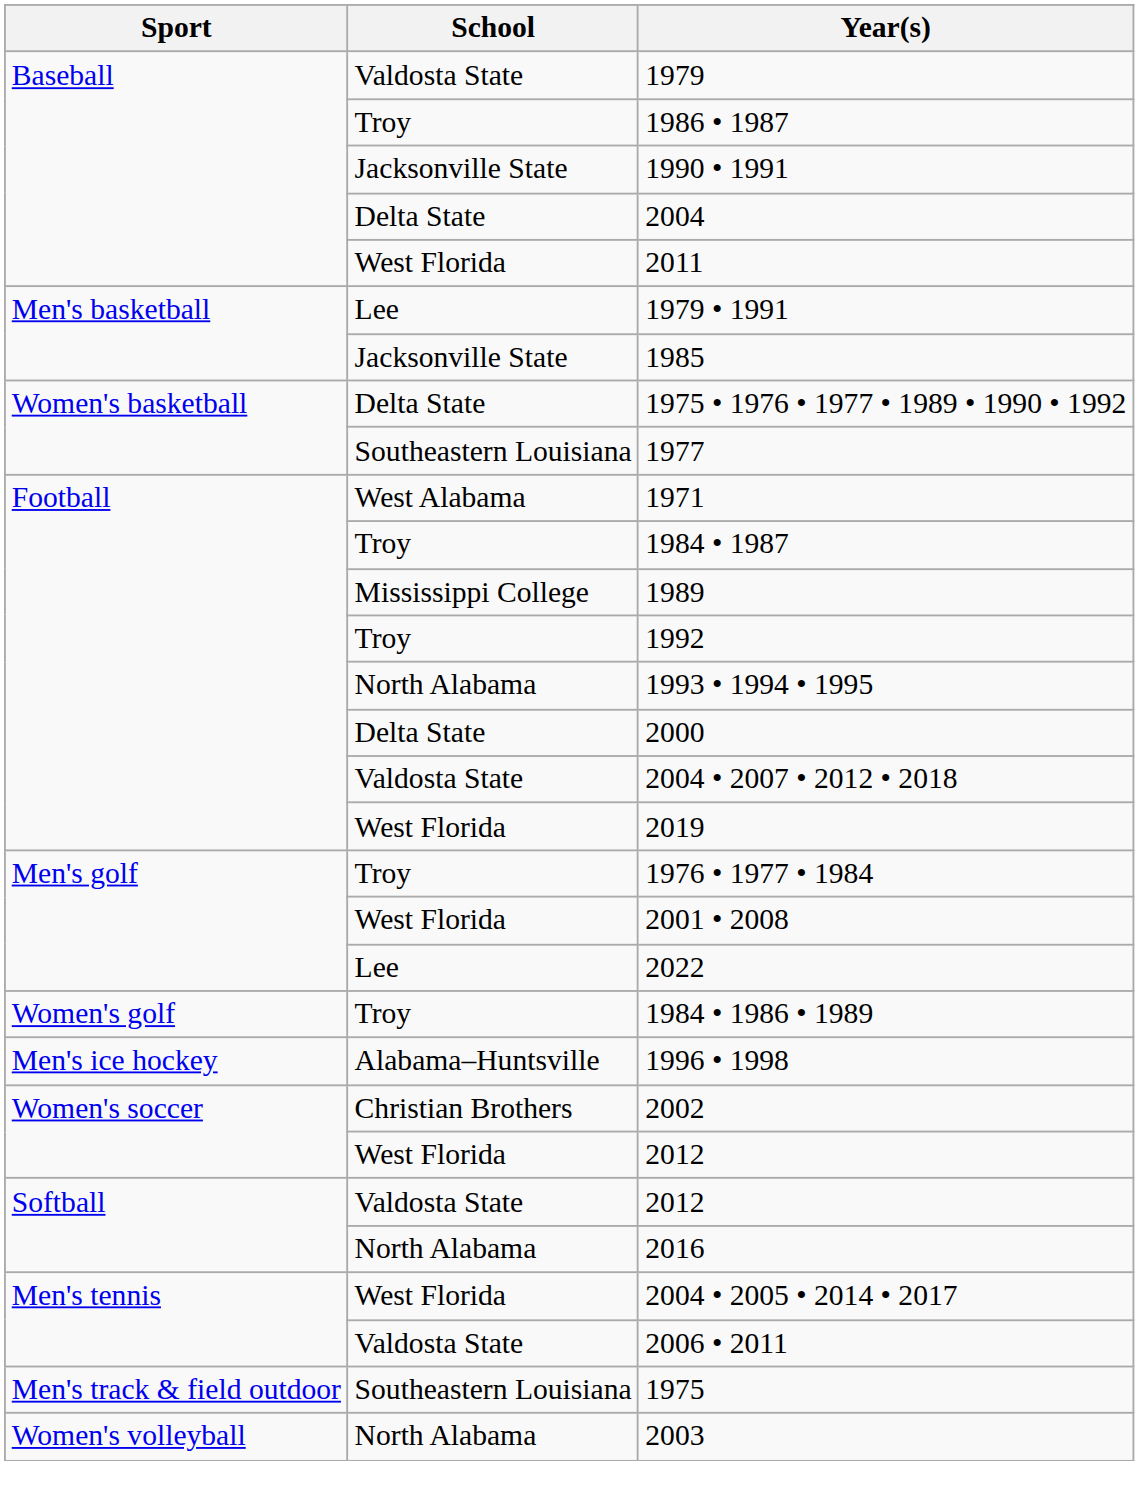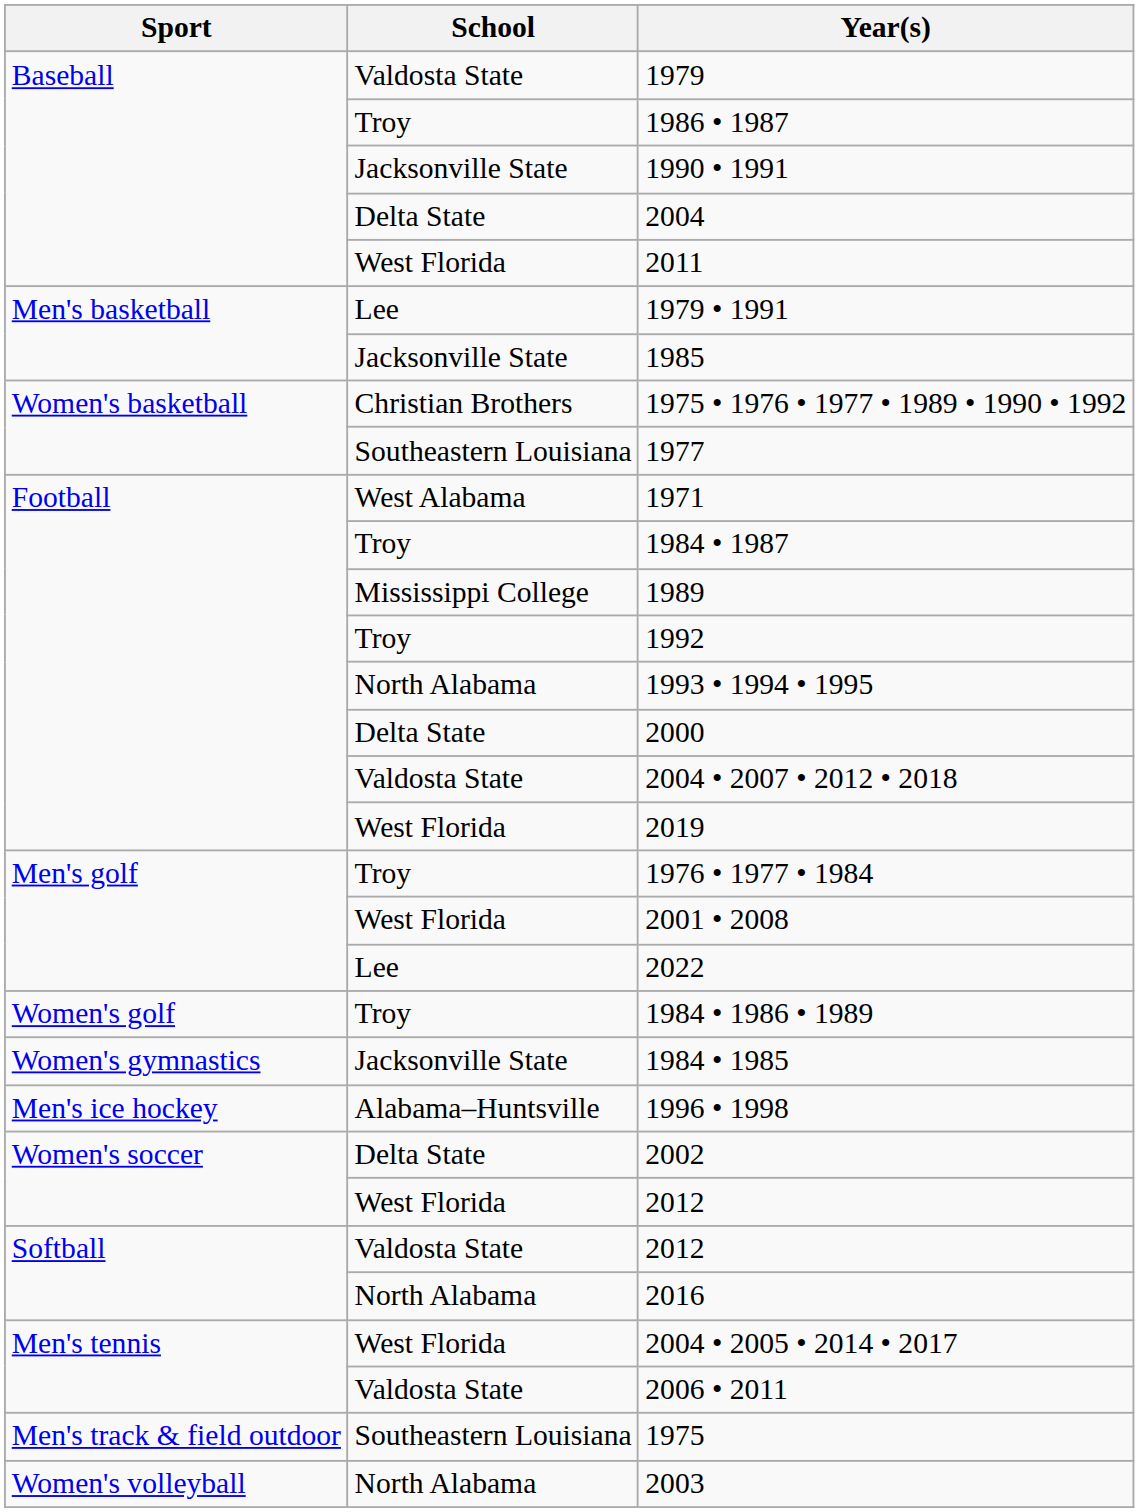 <table class="wikitable">
 <tr>
 <th>Sport</th>
 <th>School</th>
 <th>Year(s)</th>
 </tr>
 <tr>
 <td rowspan=5 valign=top><a href='#'>Baseball</a></td>
 <td>Valdosta State</td>
 <td>1979</td>
 </tr>
 <tr>
 <td>Troy</td>
 <td>1986 • 1987</td>
 </tr>
 <tr>
 <td>Jacksonville State</td>
 <td>1990 • 1991</td>
 </tr>
 <tr>
 <td>Delta State</td>
 <td>2004</td>
 </tr>
 <tr>
 <td>West Florida</td>
 <td>2011</td>
 </tr>
 <tr>
 <td rowspan=2 valign=top><a href='#'>Men's basketball</a></td>
 <td>Lee</td>
 <td>1979 • 1991</td>
 </tr>
 <tr>
 <td>Jacksonville State</td>
 <td>1985</td>
 </tr>
 <tr>
 <td rowspan=2 valign=top><a href='#'>Women's basketball</a></td>
-<td>Delta State</td>
+<td>Christian Brothers</td>
 <td>1975 • 1976 • 1977 • 1989 • 1990 • 1992</td>
 </tr>
 <tr>
 <td>Southeastern Louisiana</td>
 <td>1977</td>
 </tr>
 <tr>
 <td rowspan=8 valign=top><a href='#'>Football</a></td>
 <td>West Alabama</td>
 <td>1971</td>
 </tr>
 <tr>
 <td>Troy</td>
 <td>1984 • 1987</td>
 </tr>
 <tr>
 <td>Mississippi College</td>
 <td>1989</td>
 </tr>
 <tr>
 <td>Troy</td>
 <td>1992</td>
 </tr>
 <tr>
 <td>North Alabama</td>
 <td>1993 • 1994 • 1995</td>
 </tr>
 <tr>
 <td>Delta State</td>
 <td>2000</td>
 </tr>
 <tr>
 <td>Valdosta State</td>
 <td>2004 • 2007 • 2012 • 2018</td>
 </tr>
 <tr>
 <td>West Florida</td>
 <td>2019</td>
 </tr>
 <tr>
 <td rowspan=3 valign=top><a href='#'>Men's golf</a></td>
 <td>Troy</td>
 <td>1976 • 1977 • 1984</td>
 </tr>
 <tr>
 <td>West Florida</td>
 <td>2001 • 2008</td>
 </tr>
 <tr>
 <td>Lee</td>
 <td>2022</td>
 </tr>
 <tr>
 <td><a href='#'>Women's golf</a></td>
 <td>Troy</td>
 <td>1984 • 1986 • 1989</td>
 </tr>
 <tr>
+<td><a href='#'>Women's gymnastics</a></td>
+<td>Jacksonville State</td>
+<td>1984 • 1985</td>
+</tr>
+<tr>
 <td><a href='#'>Men's ice hockey</a></td>
 <td>Alabama–Huntsville</td>
 <td>1996 • 1998</td>
 </tr>
 <tr>
 <td rowspan=2 valign=top><a href='#'>Women's soccer</a></td>
-<td>Christian Brothers</td>
+<td>Delta State</td>
 <td>2002</td>
 </tr>
 <tr>
 <td>West Florida</td>
 <td>2012</td>
 </tr>
 <tr>
 <td rowspan=2 valign=top><a href='#'>Softball</a></td>
 <td>Valdosta State</td>
 <td>2012</td>
 </tr>
 <tr>
 <td>North Alabama</td>
 <td>2016</td>
 </tr>
 <tr>
 <td rowspan=2 valign=top><a href='#'>Men's tennis</a></td>
 <td>West Florida</td>
 <td>2004 • 2005 • 2014 • 2017</td>
 </tr>
 <tr>
 <td>Valdosta State</td>
 <td>2006 • 2011</td>
 </tr>
 <tr>
 <td><a href='#'>Men's track & field outdoor</a></td>
 <td>Southeastern Louisiana</td>
 <td>1975</td>
 </tr>
 <tr>
 <td><a href='#'>Women's volleyball</a></td>
 <td>North Alabama</td>
 <td>2003</td>
 </tr>
 </table>
